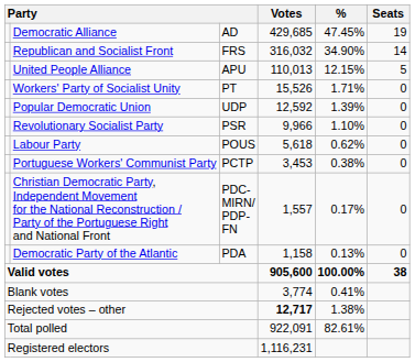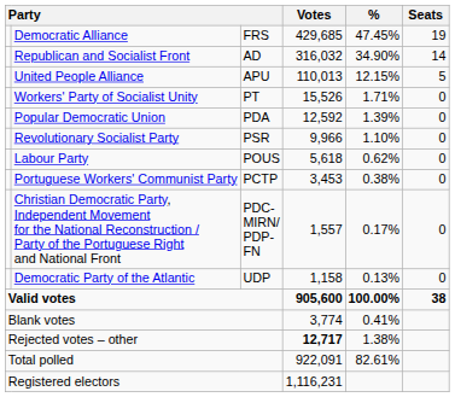 <table class="wikitable" border="1" style="text-align:right;">
 <tr>
 <th style="text-align:left;" colspan=3>Party</th>
 <th align=center width="50">Votes</th>
 <th align=center width="50">%</th>
 <th align=center width="50">Seats</th>
 </tr>
 <tr>
 <td></td>
 <td align=left><a href='#'>Democratic Alliance</a></td>
-<td align=left>AD</td>
+<td align=left>FRS</td>
 <td>429,685</td>
 <td>47.45%</td>
 <td>19</td>
 </tr>
 <tr>
 <td></td>
 <td align=left style="white-space: nowrap;"><a href='#'>Republican and Socialist Front</a></td>
-<td align=left>FRS</td>
+<td align=left>AD</td>
 <td>316,032</td>
 <td>34.90%</td>
 <td>14</td>
 </tr>
 <tr>
 <td></td>
 <td align=left><a href='#'>United People Alliance</a></td>
 <td align=left>APU</td>
 <td>110,013</td>
 <td>12.15%</td>
 <td>5</td>
 </tr>
 <tr>
 <td></td>
 <td align=left><a href='#'>Workers' Party of Socialist Unity</a></td>
 <td align=left>PT</td>
 <td>15,526</td>
 <td>1.71%</td>
 <td>0</td>
 </tr>
 <tr>
 <td></td>
 <td align=left><a href='#'>Popular Democratic Union</a></td>
-<td align=left>UDP</td>
+<td align=left>PDA</td>
 <td>12,592</td>
 <td>1.39%</td>
 <td>0</td>
 </tr>
 <tr>
 <td></td>
 <td align=left><a href='#'>Revolutionary Socialist Party</a></td>
 <td align=left>PSR</td>
 <td>9,966</td>
 <td>1.10%</td>
 <td>0</td>
 </tr>
 <tr>
 <td></td>
 <td align=left><a href='#'>Labour Party</a></td>
 <td align=left>POUS</td>
 <td>5,618</td>
 <td>0.62%</td>
 <td>0</td>
 </tr>
 <tr>
 <td></td>
 <td align=left><a href='#'>Portuguese Workers' Communist Party</a></td>
 <td align=left>PCTP</td>
 <td>3,453</td>
 <td>0.38%</td>
 <td>0</td>
 </tr>
 <tr>
 <td></td>
 <td align=left><a href='#'>Christian Democratic Party</a>,<br><a href='#'>Independent Movement<br>for the National Reconstruction /<br>Party of the Portuguese Right</a><br>and National Front</td>
 <td align=left>PDC-<br>MIRN/<br>PDP-<br>FN</td>
 <td>1,557</td>
 <td>0.17%</td>
 <td>0</td>
 </tr>
 <tr>
 <td></td>
 <td align=left><a href='#'>Democratic Party of the Atlantic</a></td>
-<td align=left>PDA</td>
+<td align=left>UDP</td>
 <td>1,158</td>
 <td>0.13%</td>
 <td>0</td>
 </tr>
 <tr style="font-weight:bold">
 <td align=left colspan=3>Valid votes</td>
 <td>905,600</td>
 <td>100.00%</td>
 <td>38</td>
 </tr>
 <tr>
 <td align=left colspan=3>Blank votes</td>
 <td>3,774</td>
 <td>0.41%</td>
 <td></td>
 </tr>
 <tr>
 <td align=left colspan=3>Rejected votes – other</td>
 <td><strong>12,717</strong></td>
 <td>1.38%</td>
 <td></td>
 </tr>
 <tr>
 <td align=left colspan=3>Total polled</td>
 <td>922,091</td>
 <td>82.61%</td>
 <td></td>
 </tr>
 <tr>
 <td align=left colspan=3>Registered electors</td>
 <td>1,116,231</td>
 <td></td>
 <td></td>
 </tr>
 </table>
